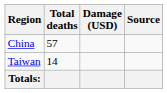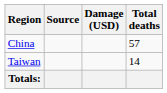 <table class="wikitable sortable" style="float:right; margin:0 0 0.5em 1em; float:right;">
 <tr style="text-align:center;">
 <th><strong>Region</strong></th>
+<th ! class="unsortable">Source</th>
+<th>Damage<br>(USD)</th>
 <th>Total<br>deaths</th>
-<th>Damage<br>(USD)</th>
-<th ! class="unsortable">Source</th>
 </tr>
 <tr>
 <td><a href='#'>China</a></td>
-<td>57</td>
 <td></td>
 <td></td>
+<td>57</td>
 </tr>
 <tr>
 <td><a href='#'>Taiwan</a></td>
-<td>14</td>
 <td></td>
 <td></td>
+<td>14</td>
 </tr>
 <tr class="sortbottom">
 <th>Totals:</th>
 <th></th>
 <th></th>
 <th></th>
 </tr>
 </table>
